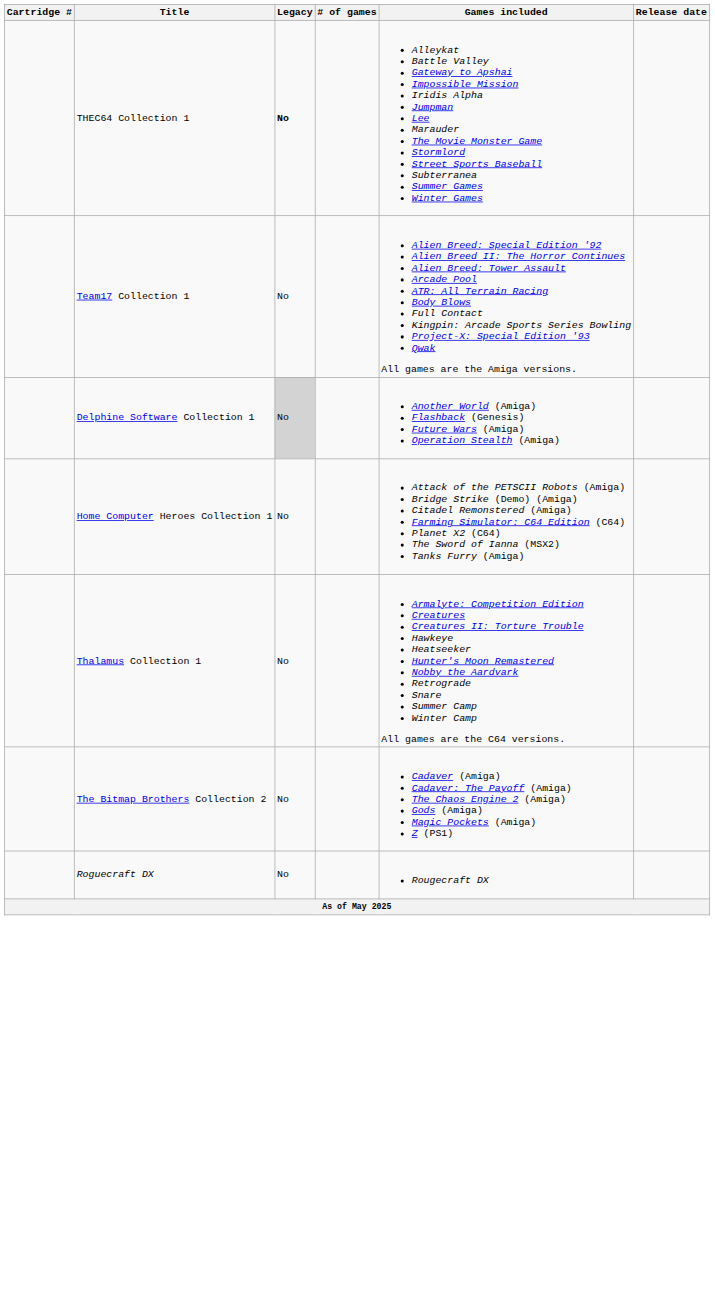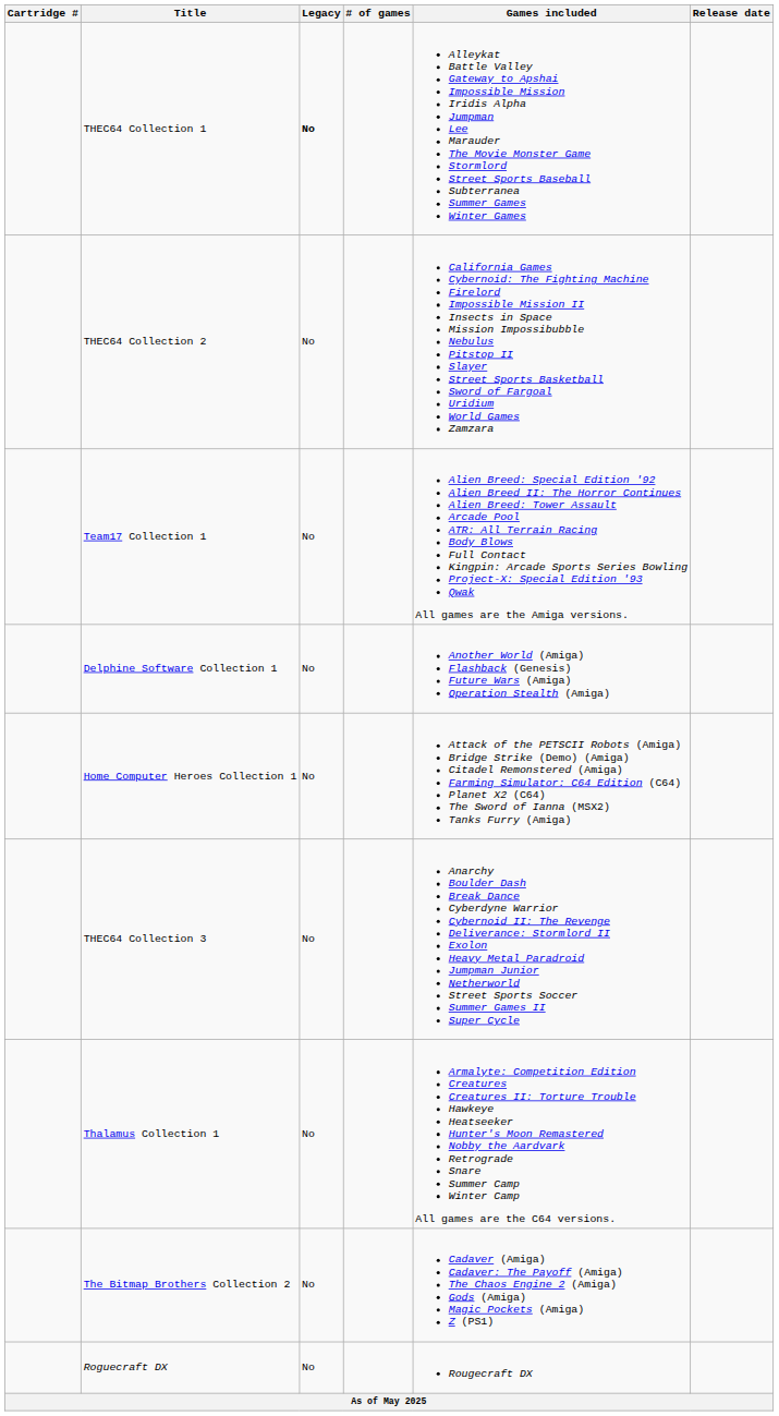 <table class="wikitable sortable">
 <tr>
 <th>Cartridge #</th>
 <th>Title</th>
 <th>Legacy</th>
 <th># of games</th>
 <th>Games included</th>
 <th>Release date</th>
 </tr>
 <tr>
 <td></td>
 <td>THEC64 Collection 1</td>
 <td><strong>No</strong></td>
 <td></td>
 <td><br><ul><li><em>Alleykat</em></li><li><em>Battle Valley</em></li><li><em><a href='#'>Gateway to Apshai</a></em></li><li><em><a href='#'>Impossible Mission</a></em></li><li><em>Iridis Alpha</em></li><li><em><a href='#'>Jumpman</a></em></li><li><em><a href='#'>Lee</a></em></li><li><em>Marauder</em></li><li><em><a href='#'>The Movie Monster Game</a></em></li><li><em><a href='#'>Stormlord</a></em></li><li><em><a href='#'>Street Sports Baseball</a></em></li><li><em>Subterranea</em></li><li><em><a href='#'>Summer Games</a></em></li><li><em><a href='#'>Winter Games</a></em></li></ul></td>
 <td align=center></td>
 </tr>
 <tr>
 <td></td>
+<td>THEC64 Collection 2</td>
+<td>No</td>
+<td></td>
+<td><br><ul><li><em><a href='#'>California Games</a></em></li><li><em><a href='#'>Cybernoid: The Fighting Machine</a></em></li><li><em><a href='#'>Firelord</a></em></li><li><em><a href='#'>Impossible Mission II</a></em></li><li><em>Insects in Space</em></li><li><em>Mission Impossibubble</em></li><li><em><a href='#'>Nebulus</a></em></li><li><em><a href='#'>Pitstop II</a></em></li><li><em><a href='#'>Slayer</a></em></li><li><em><a href='#'>Street Sports Basketball</a></em></li><li><em><a href='#'>Sword of Fargoal</a></em></li><li><em><a href='#'>Uridium</a></em></li><li><em><a href='#'>World Games</a></em></li><li><em>Zamzara</em></li></ul></td>
+<td align=center></td>
+</tr>
+<tr>
+<td></td>
 <td><a href='#'>Team17</a> Collection 1</td>
 <td>No</td>
 <td></td>
 <td><br><ul><li><em><a href='#'>Alien Breed: Special Edition '92</a></em></li><li><em><a href='#'>Alien Breed II: The Horror Continues</a></em></li><li><em><a href='#'>Alien Breed: Tower Assault</a></em></li><li><em><a href='#'>Arcade Pool</a></em></li><li><em><a href='#'>ATR: All Terrain Racing</a></em></li><li><em><a href='#'>Body Blows</a></em></li><li><em>Full Contact</em></li><li><em>Kingpin: Arcade Sports Series Bowling</em></li><li><em><a href='#'>Project-X: Special Edition '93</a></em></li><li><em><a href='#'>Qwak</a></em></li></ul>All games are the Amiga versions.</td>
 <td align=center></td>
 </tr>
 <tr>
 <td></td>
 <td><a href='#'>Delphine Software</a> Collection 1</td>
-<td style="background: lightgrey;">No</td>
+<td>No</td>
 <td></td>
 <td><br><ul><li><em><a href='#'>Another World</a></em> (Amiga)</li><li><em><a href='#'>Flashback</a></em> (Genesis)</li><li><em><a href='#'>Future Wars</a></em> (Amiga)</li><li><em><a href='#'>Operation Stealth</a></em> (Amiga)</li></ul></td>
 <td align=center></td>
 </tr>
 <tr>
 <td></td>
 <td><a href='#'>Home Computer</a> Heroes Collection 1</td>
 <td>No</td>
 <td></td>
 <td><br><ul><li><em>Attack of the PETSCII Robots</em> (Amiga)</li><li><em>Bridge Strike</em> (Demo) (Amiga)</li><li><em>Citadel Remonstered</em> (Amiga)</li><li><em><a href='#'>Farming Simulator: C64 Edition</a></em> (C64)</li><li><em>Planet X2</em> (C64)</li><li><em>The Sword of Ianna</em> (MSX2)</li><li><em>Tanks Furry</em> (Amiga)</li></ul></td>
+<td align=center></td>
+</tr>
+<tr>
+<td></td>
+<td>THEC64 Collection 3</td>
+<td>No</td>
+<td></td>
+<td><br><ul><li><em>Anarchy</em></li><li><em><a href='#'>Boulder Dash</a></em></li><li><em><a href='#'>Break Dance</a></em></li><li><em>Cyberdyne Warrior</em></li><li><em><a href='#'>Cybernoid II: The Revenge</a></em></li><li><em><a href='#'>Deliverance: Stormlord II</a></em></li><li><em><a href='#'>Exolon</a></em></li><li><em><a href='#'>Heavy Metal Paradroid</a></em></li><li><em><a href='#'>Jumpman Junior</a></em></li><li><em><a href='#'>Netherworld</a></em></li><li><em>Street Sports Soccer</em></li><li><em><a href='#'>Summer Games II</a></em></li><li><em><a href='#'>Super Cycle</a></em></li></ul></td>
 <td align=center></td>
 </tr>
 <tr>
 <td></td>
 <td><a href='#'>Thalamus</a> Collection 1</td>
 <td>No</td>
 <td></td>
 <td><br><ul><li><em><a href='#'>Armalyte: Competition Edition</a></em></li><li><em><a href='#'>Creatures</a></em></li><li><em><a href='#'>Creatures II: Torture Trouble</a></em></li><li><em>Hawkeye</em></li><li><em>Heatseeker</em></li><li><em><a href='#'>Hunter's Moon Remastered</a></em></li><li><em><a href='#'>Nobby the Aardvark</a></em></li><li><em>Retrograde</em></li><li><em>Snare</em></li><li><em>Summer Camp</em></li><li><em>Winter Camp</em></li></ul>All games are the C64 versions.</td>
 <td align=center></td>
 </tr>
 <tr>
 <td></td>
 <td><a href='#'>The Bitmap Brothers</a> Collection 2</td>
 <td>No</td>
 <td></td>
 <td><br><ul><li><em><a href='#'>Cadaver</a></em> (Amiga)</li><li><em><a href='#'>Cadaver: The Payoff</a></em> (Amiga)</li><li><em><a href='#'>The Chaos Engine 2</a></em> (Amiga)</li><li><em><a href='#'>Gods</a></em> (Amiga)</li><li><em><a href='#'>Magic Pockets</a></em> (Amiga)</li><li><em><a href='#'>Z</a></em> (PS1)</li></ul></td>
 <td align=center></td>
 </tr>
 <tr>
 <td></td>
 <td><em>Roguecraft DX</em></td>
 <td>No</td>
 <td></td>
 <td><br><ul><li><em>Rougecraft DX</em></li></ul></td>
 <td align=center></td>
 </tr>
 <tr>
 <th colspan="6"><small>As of May 2025</small></th>
 </tr>
 </table>
